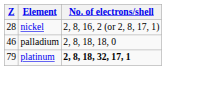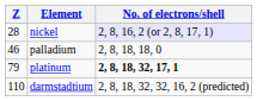 <table class="wikitable floatleft" border="1" cellpadding="3" cellspacing="0">
 <tr>
 <th><a href='#'>Z</a></th>
 <th><a href='#'>Element</a></th>
 <th><a href='#'>No. of electrons/shell</a></th>
 </tr>
 <tr>
 <td>28</td>
 <td><a href='#'>nickel</a></td>
-<td>2, 8, 16, 2 (or 2, 8, 17, 1)</td>
+<td style="background: lavender;">2, 8, 16, 2 (or 2, 8, 17, 1)</td>
 </tr>
 <tr>
 <td>46</td>
 <td>palladium</td>
 <td>2, 8, 18, 18, <span>0</span></td>
 </tr>
 <tr>
 <td>79</td>
 <td><a href='#'>platinum</a></td>
 <td><strong>2, 8, 18, 32, 17, 1</strong></td>
 </tr>
+<tr>
+<td>110</td>
+<td><a href='#'>darmstadtium</a></td>
+<td>2, 8, 18, 32, 32, 16, 2 (predicted)</td>
+</tr>
 </table>
